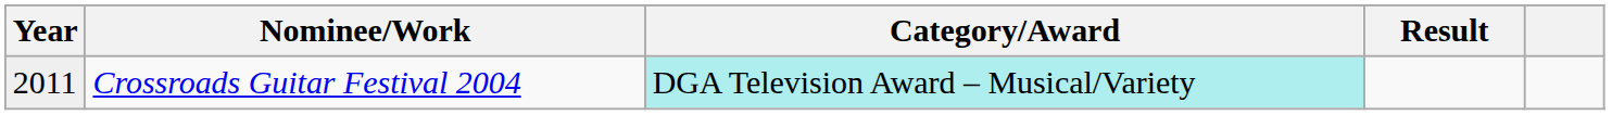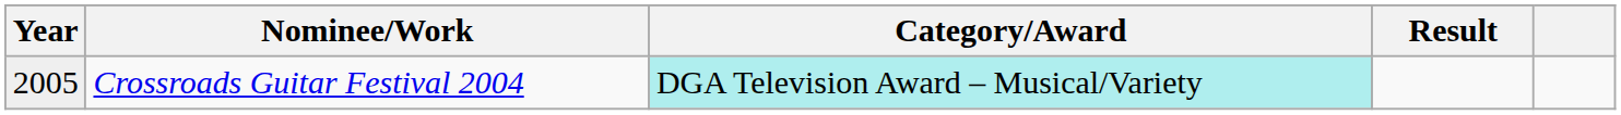 <table class="wikitable">
 <tr>
 <th width=5%>Year</th>
 <th width=35%>Nominee/Work</th>
 <th width=45%>Category/Award</th>
 <th width=10%>Result</th>
 <th width=5%></th>
 </tr>
 <tr>
-<td bgcolor="#efefef">2011</td>
+<td bgcolor="#efefef">2005</td>
 <td><em><a href='#'>Crossroads Guitar Festival 2004</a></em></td>
 <td style="background: paleturquoise;">DGA Television Award – Musical/Variety</td>
 <td></td>
 <td style="text-align:center;"></td>
 </tr>
 </table>
